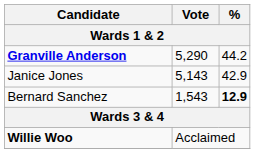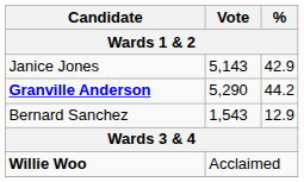 <table class="wikitable">
 <tr>
 <th bgcolor="#DDDDFF" width="200px">Candidate</th>
 <th bgcolor="#DDDDFF" width="50px">Vote</th>
 <th bgcolor="#DDDDFF" width="30px">%</th>
 </tr>
 <tr>
 <th colspan="3">Wards 1 & 2</th>
 </tr>
 <tr>
+<td>Janice Jones</td>
+<td>5,143</td>
+<td>42.9</td>
+</tr>
+<tr>
 <td><strong><a href='#'>Granville Anderson</a></strong></td>
 <td>5,290</td>
 <td>44.2</td>
 </tr>
 <tr>
-<td>Janice Jones</td>
-<td>5,143</td>
-<td>42.9</td>
-</tr>
-<tr>
 <td>Bernard Sanchez</td>
 <td>1,543</td>
-<td><strong>12.9</strong></td>
+<td>12.9</td>
 </tr>
 <tr>
 <th colspan="3">Wards 3 & 4</th>
 </tr>
 <tr>
 <td><strong>Willie Woo</strong></td>
 <td colspan="2">Acclaimed</td>
 </tr>
 <tr>
 </tr>
 </table>
